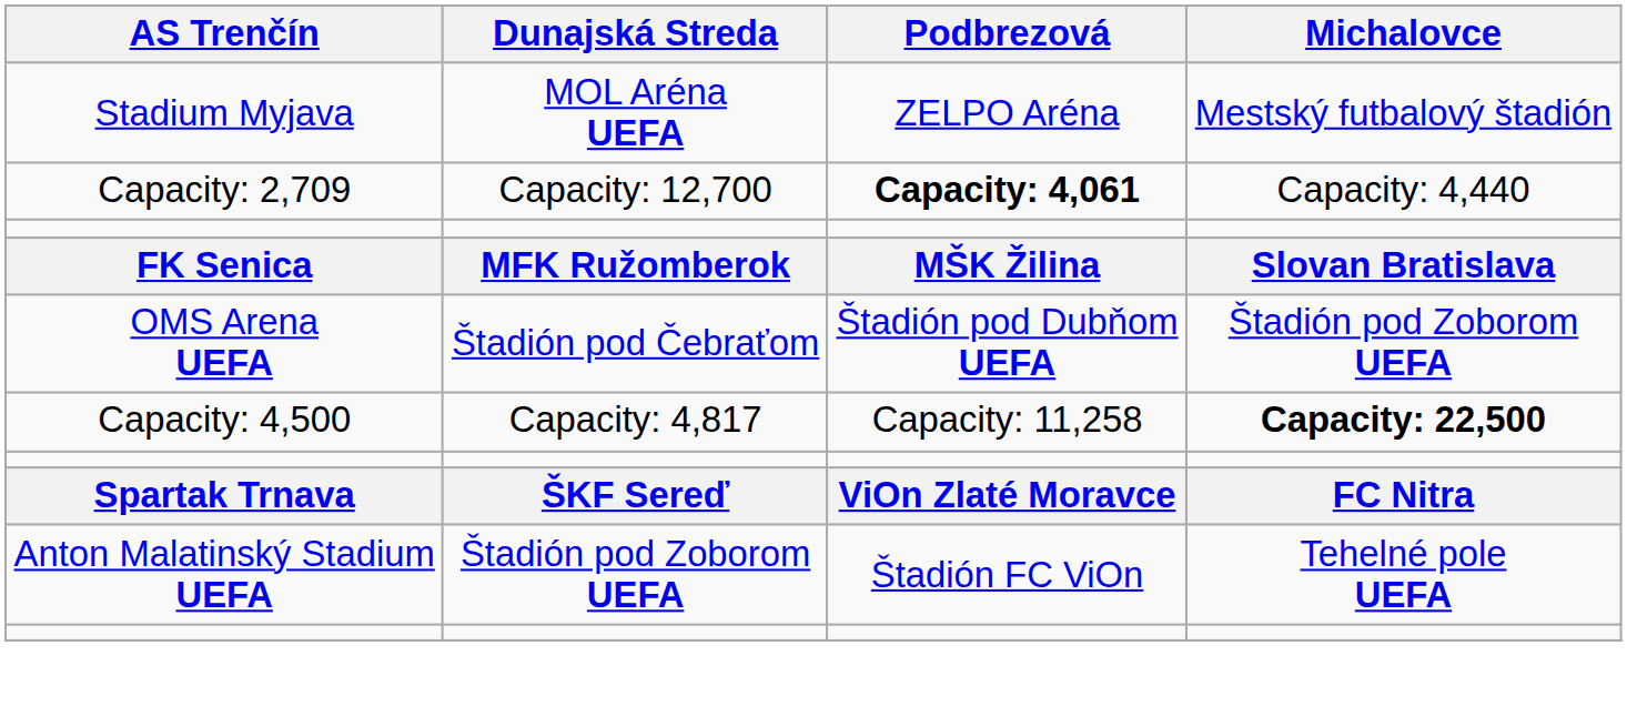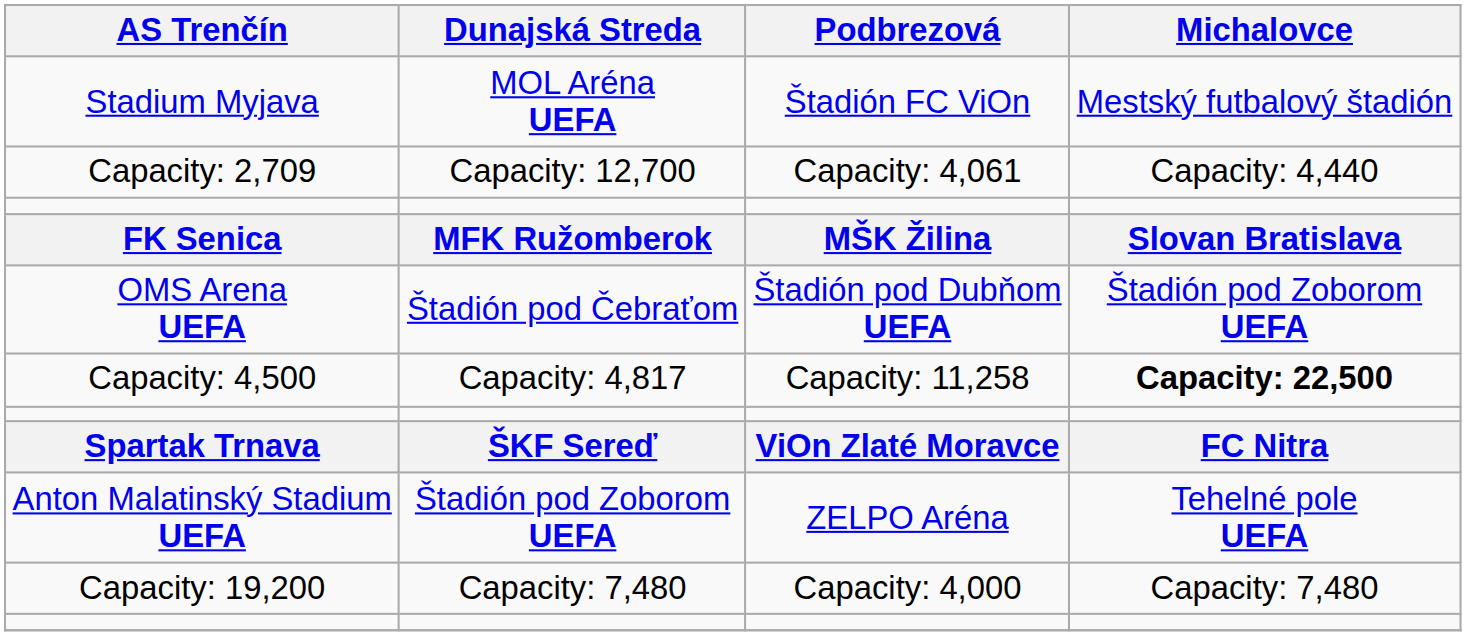 <table class="wikitable" style="text-align:center">
 <tr>
 <th><a href='#'>AS Trenčín</a></th>
 <th><a href='#'>Dunajská Streda</a></th>
 <th><a href='#'>Podbrezová</a></th>
 <th><a href='#'>Michalovce</a></th>
 </tr>
 <tr>
 <td><a href='#'>Stadium Myjava</a></td>
 <td><a href='#'>MOL Aréna</a> <br><strong><a href='#'>UEFA</a></strong> </td>
-<td><a href='#'>ZELPO Aréna</a></td>
+<td><a href='#'>Štadión FC ViOn</a></td>
 <td><a href='#'>Mestský futbalový štadión</a></td>
 </tr>
 <tr>
 <td>Capacity: 2,709</td>
 <td>Capacity: 12,700</td>
-<td><strong>Capacity: 4,061</strong></td>
+<td>Capacity: 4,061</td>
 <td>Capacity: 4,440</td>
 </tr>
 <tr>
 <td></td>
 <td></td>
 <td></td>
 <td></td>
 </tr>
 <tr>
 <th><a href='#'>FK Senica</a></th>
 <th><a href='#'>MFK Ružomberok</a></th>
 <th><a href='#'>MŠK Žilina</a></th>
 <th><a href='#'>Slovan Bratislava</a></th>
 </tr>
 <tr>
 <td><a href='#'>OMS Arena</a><br><strong><a href='#'>UEFA</a></strong> </td>
 <td><a href='#'>Štadión pod Čebraťom</a></td>
 <td><a href='#'>Štadión pod Dubňom</a><br><strong><a href='#'>UEFA</a></strong> </td>
 <td><a href='#'>Štadión pod Zoborom</a><br><strong><a href='#'>UEFA</a></strong> </td>
 </tr>
 <tr>
 <td>Capacity: 4,500</td>
 <td>Capacity: 4,817</td>
 <td>Capacity: 11,258</td>
 <td><strong>Capacity: 22,500</strong></td>
 </tr>
 <tr>
 <td></td>
 <td></td>
 <td></td>
 <td></td>
 </tr>
 <tr>
 <th><a href='#'>Spartak Trnava</a></th>
 <th><a href='#'>ŠKF Sereď</a></th>
 <th><a href='#'>ViOn Zlaté Moravce</a></th>
 <th><a href='#'>FC Nitra</a></th>
 </tr>
 <tr>
 <td><a href='#'>Anton Malatinský Stadium</a><br><strong><a href='#'>UEFA</a></strong> </td>
 <td><a href='#'>Štadión pod Zoborom</a><br><strong><a href='#'>UEFA</a></strong> </td>
-<td><a href='#'>Štadión FC ViOn</a></td>
+<td><a href='#'>ZELPO Aréna</a></td>
 <td><a href='#'>Tehelné pole</a><br><strong><a href='#'>UEFA</a></strong> </td>
+</tr>
+<tr>
+<td>Capacity: 19,200</td>
+<td>Capacity: 7,480</td>
+<td>Capacity: 4,000</td>
+<td>Capacity: 7,480</td>
 </tr>
 <tr>
 <td></td>
 <td></td>
 <td></td>
 <td></td>
 </tr>
 <tr>
 </tr>
 </table>
